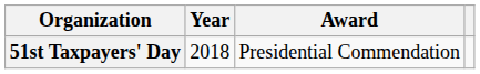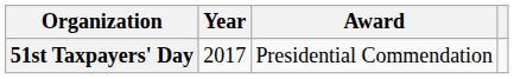 <table class="wikitable plainrowheaders" style="width:auto">
 <tr>
 <th scope="col">Organization</th>
 <th scope="col">Year</th>
 <th scope="col">Award</th>
 <th scope="col" class="unsortable"></th>
 </tr>
 <tr>
 <th scope="row">51st Taxpayers' Day</th>
-<td style="text-align:center">2018</td>
+<td style="text-align:center">2017</td>
 <td>Presidential Commendation</td>
 <td style="text-align:center"></td>
 </tr>
 </table>
